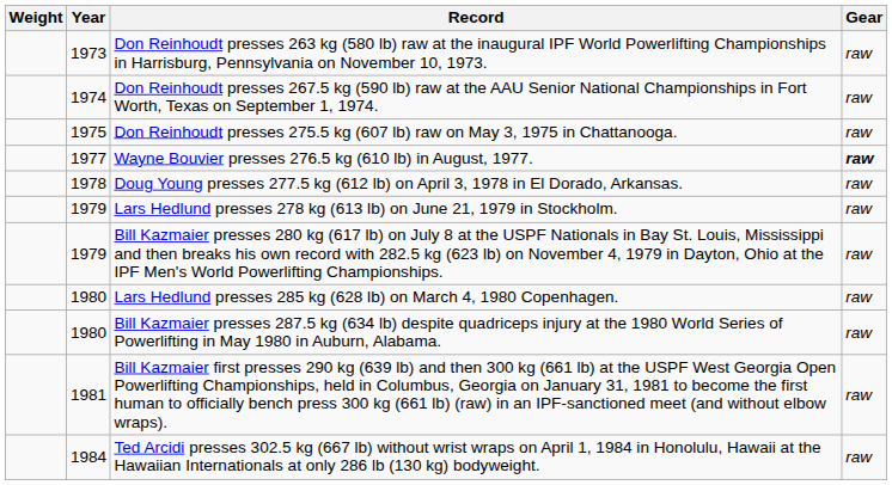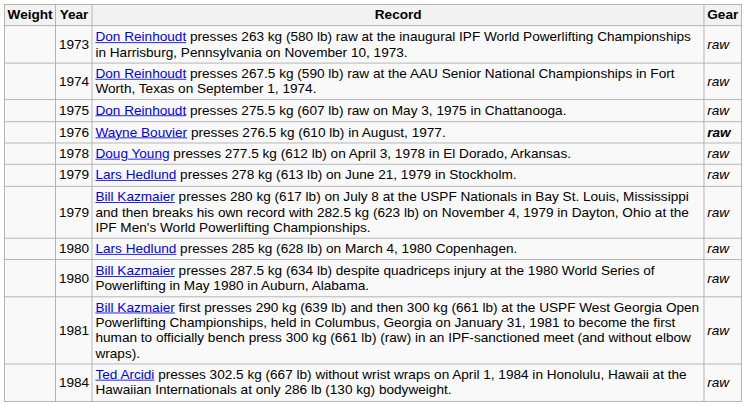 <table class="wikitable">
 <tr>
 <th>Weight</th>
 <th>Year</th>
 <th>Record</th>
 <th>Gear</th>
 </tr>
 <tr>
 <td></td>
 <td>1973</td>
 <td><a href='#'>Don Reinhoudt</a> presses 263 kg (580 lb) raw at the inaugural IPF World Powerlifting Championships in Harrisburg, Pennsylvania on November 10, 1973.</td>
 <td><em>raw</em></td>
 </tr>
 <tr>
 <td></td>
 <td>1974</td>
 <td><a href='#'>Don Reinhoudt</a> presses 267.5 kg (590 lb) raw at the AAU Senior National Championships in Fort Worth, Texas on September 1, 1974.</td>
 <td><em>raw</em></td>
 </tr>
 <tr>
 <td></td>
 <td>1975</td>
 <td><a href='#'>Don Reinhoudt</a> presses 275.5 kg (607 lb) raw on May 3, 1975 in Chattanooga.</td>
 <td><em>raw</em></td>
 </tr>
 <tr>
 <td></td>
-<td>1977</td>
+<td>1976</td>
 <td><a href='#'>Wayne Bouvier</a> presses 276.5 kg (610 lb) in August, 1977.</td>
 <td><strong><em>raw</em></strong></td>
 </tr>
 <tr>
 <td></td>
 <td>1978</td>
 <td><a href='#'>Doug Young</a> presses 277.5 kg (612 lb) on April 3, 1978 in El Dorado, Arkansas.</td>
 <td><em>raw</em></td>
 </tr>
 <tr>
 <td></td>
 <td>1979</td>
 <td><a href='#'>Lars Hedlund</a> presses 278 kg (613 lb) on June 21, 1979 in Stockholm.</td>
 <td><em>raw</em></td>
 </tr>
 <tr>
 <td></td>
 <td>1979</td>
 <td><a href='#'>Bill Kazmaier</a> presses 280 kg (617 lb) on July 8 at the USPF Nationals in Bay St. Louis, Mississippi and then breaks his own record with 282.5 kg (623 lb) on November 4, 1979 in Dayton, Ohio at the IPF Men's World Powerlifting Championships.</td>
 <td><em>raw</em></td>
 </tr>
 <tr>
 <td></td>
 <td>1980</td>
 <td><a href='#'>Lars Hedlund</a> presses 285 kg (628 lb) on March 4, 1980 Copenhagen.</td>
 <td><em>raw</em></td>
 </tr>
 <tr>
 <td></td>
 <td>1980</td>
 <td><a href='#'>Bill Kazmaier</a> presses 287.5 kg (634 lb) despite quadriceps injury at the 1980 World Series of Powerlifting in May 1980 in Auburn, Alabama.</td>
 <td><em>raw</em></td>
 </tr>
 <tr>
 <td></td>
 <td>1981</td>
 <td><a href='#'>Bill Kazmaier</a> first presses 290 kg (639 lb) and then 300 kg (661 lb) at the USPF West Georgia Open Powerlifting Championships, held in Columbus, Georgia on January 31, 1981 to become the first human to officially bench press 300 kg (661 lb) (raw) in an IPF-sanctioned meet (and without elbow wraps).</td>
 <td><em>raw</em></td>
 </tr>
 <tr>
 <td></td>
 <td>1984</td>
 <td><a href='#'>Ted Arcidi</a> presses 302.5 kg (667 lb) without wrist wraps on April 1, 1984 in Honolulu, Hawaii at the Hawaiian Internationals at only 286 lb (130 kg) bodyweight.</td>
 <td><em>raw</em></td>
 </tr>
 </table>
